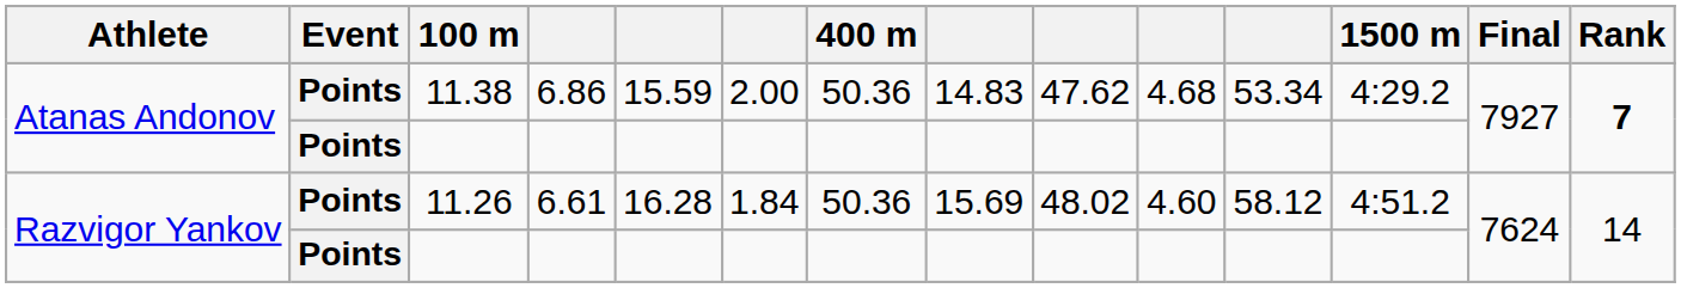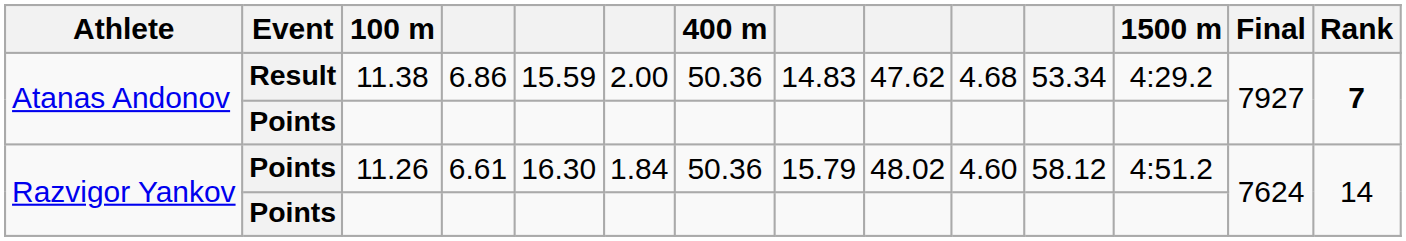 <table class="wikitable" style="font-size:90%">
 <tr>
 <th>Athlete</th>
 <th>Event</th>
 <th>100 m</th>
 <th></th>
 <th></th>
 <th></th>
 <th>400 m</th>
 <th></th>
 <th></th>
 <th></th>
 <th></th>
 <th>1500 m</th>
 <th>Final</th>
 <th>Rank</th>
 </tr>
 <tr align=center>
 <td rowspan=2 align=left><a href='#'>Atanas Andonov</a></td>
-<th style="font-size:95%">Points</th>
+<th style="font-size:95%">Result</th>
 <td>11.38</td>
 <td>6.86</td>
 <td>15.59</td>
 <td>2.00</td>
 <td>50.36</td>
 <td>14.83</td>
 <td>47.62</td>
 <td>4.68</td>
 <td>53.34</td>
 <td>4:29.2</td>
 <td rowspan=2>7927</td>
 <td rowspan=2><strong>7</strong></td>
 </tr>
 <tr align=center>
 <th style="font-size:95%">Points</th>
 <td></td>
 <td></td>
 <td></td>
 <td></td>
 <td></td>
 <td></td>
 <td></td>
 <td></td>
 <td></td>
 <td></td>
 </tr>
 <tr align=center>
 <td rowspan=2 align=left><a href='#'>Razvigor Yankov</a></td>
 <th style="font-size:95%">Points</th>
 <td>11.26</td>
 <td>6.61</td>
-<td>16.28</td>
+<td>16.30</td>
 <td>1.84</td>
 <td>50.36</td>
-<td>15.69</td>
+<td>15.79</td>
 <td>48.02</td>
 <td>4.60</td>
 <td>58.12</td>
 <td>4:51.2</td>
 <td rowspan=2>7624</td>
 <td rowspan=2>14</td>
 </tr>
 <tr align=center>
 <th style="font-size:95%">Points</th>
 <td></td>
 <td></td>
 <td></td>
 <td></td>
 <td></td>
 <td></td>
 <td></td>
 <td></td>
 <td></td>
 <td></td>
 </tr>
 </table>
